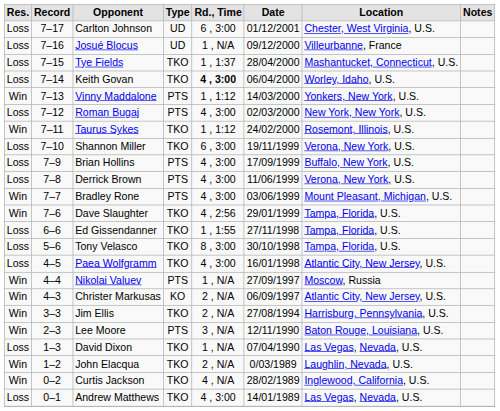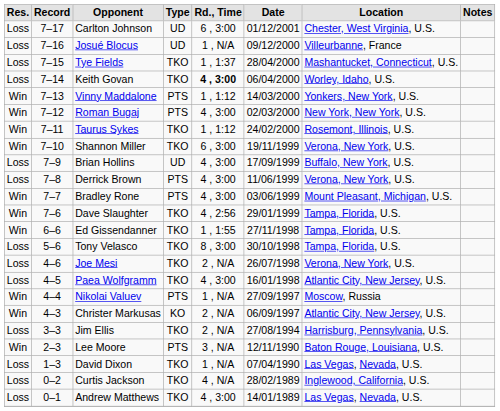 <table class="wikitable" style="text-align:center;">
 <tr>
 </tr>
 <tr>
 <th style="border-style: none none solid solid; background: #e3e3e3">Res.</th>
 <th style="border-style: none none solid solid; background: #e3e3e3">Record</th>
 <th style="border-style: none none solid solid; background: #e3e3e3">Opponent</th>
 <th style="border-style: none none solid solid; background: #e3e3e3">Type</th>
 <th style="border-style: none none solid solid; background: #e3e3e3">Rd., Time</th>
 <th style="border-style: none none solid solid; background: #e3e3e3">Date</th>
 <th style="border-style: none none solid solid; background: #e3e3e3">Location</th>
 <th style="border-style: none none solid solid; background: #e3e3e3">Notes</th>
 </tr>
 <tr>
 <td>Loss</td>
 <td>7–17</td>
 <td align=left> Carlton Johnson</td>
 <td>UD</td>
 <td>6 , 3:00</td>
 <td>01/12/2001</td>
 <td align=left> <a href='#'>Chester, West Virginia</a>, U.S.</td>
 <td align=left></td>
 </tr>
 <tr>
 <td>Loss</td>
 <td>7–16</td>
 <td align=left> <a href='#'>Josué Blocus</a></td>
 <td>UD</td>
 <td>1 , N/A</td>
 <td>09/12/2000</td>
 <td align=left> <a href='#'>Villeurbanne</a>, France</td>
 <td align=left></td>
 </tr>
 <tr>
 <td>Loss</td>
 <td>7–15</td>
 <td align=left> <a href='#'>Tye Fields</a></td>
 <td>TKO</td>
 <td>1 , 1:37</td>
 <td>28/04/2000</td>
 <td align=left> <a href='#'>Mashantucket, Connecticut</a>, U.S.</td>
 <td align=left></td>
 </tr>
 <tr>
 <td>Loss</td>
 <td>7–14</td>
 <td align=left> Keith Govan</td>
 <td>TKO</td>
 <td><strong>4 , 3:00</strong></td>
 <td>06/04/2000</td>
 <td align=left> <a href='#'>Worley, Idaho</a>, U.S.</td>
 <td align=left></td>
 </tr>
 <tr>
 <td>Win</td>
 <td>7–13</td>
 <td align=left> <a href='#'>Vinny Maddalone</a></td>
 <td>PTS</td>
 <td>1 , 1:12</td>
 <td>14/03/2000</td>
 <td align=left> <a href='#'>Yonkers, New York</a>, U.S.</td>
 <td align=left></td>
 </tr>
 <tr>
-<td>Loss</td>
+<td>Win</td>
 <td>7–12</td>
 <td align=left> <a href='#'>Roman Bugaj</a></td>
 <td>PTS</td>
 <td>4 , 3:00</td>
 <td>02/03/2000</td>
 <td align=left> <a href='#'>New York, New York</a>, U.S.</td>
 <td align=left></td>
 </tr>
 <tr>
 <td>Win</td>
 <td>7–11</td>
 <td align=left><a href='#'>Taurus Sykes</a></td>
 <td>TKO</td>
 <td>1 , 1:12</td>
 <td>24/02/2000</td>
 <td align=left> <a href='#'>Rosemont, Illinois</a>, U.S.</td>
 <td align=left></td>
 </tr>
 <tr>
-<td>Loss</td>
+<td>Win</td>
 <td>7–10</td>
 <td align=left> Shannon Miller</td>
 <td>TKO</td>
 <td>6 , 3:00</td>
 <td>19/11/1999</td>
 <td align=left> <a href='#'>Verona, New York</a>, U.S.</td>
 <td align=left></td>
 </tr>
 <tr>
 <td>Loss</td>
 <td>7–9</td>
 <td align=left> Brian Hollins</td>
-<td>PTS</td>
+<td>UD</td>
 <td>4 , 3:00</td>
 <td>17/09/1999</td>
 <td align=left> <a href='#'>Buffalo, New York</a>, U.S.</td>
 <td align=left></td>
 </tr>
 <tr>
 <td>Loss</td>
 <td>7–8</td>
 <td align=left> Derrick Brown</td>
 <td>PTS</td>
 <td>4 , 3:00</td>
 <td>11/06/1999</td>
 <td align=left> <a href='#'>Verona, New York</a>, U.S.</td>
 <td align=left></td>
 </tr>
 <tr>
 <td>Win</td>
 <td>7–7</td>
 <td align=left> Bradley Rone</td>
 <td>PTS</td>
 <td>4 , 3:00</td>
 <td>03/06/1999</td>
 <td align=left> <a href='#'>Mount Pleasant, Michigan</a>, U.S.</td>
 <td align=left></td>
 </tr>
 <tr>
 <td>Win</td>
 <td>7–6</td>
 <td align=left> Dave Slaughter</td>
 <td>TKO</td>
 <td>4 , 2:56</td>
 <td>29/01/1999</td>
 <td align=left> <a href='#'>Tampa, Florida</a>, U.S.</td>
 <td align=left></td>
 </tr>
 <tr>
-<td>Loss</td>
+<td>Win</td>
 <td>6–6</td>
 <td align=left> Ed Gissendanner</td>
 <td>TKO</td>
 <td>1 , 1:55</td>
 <td>27/11/1998</td>
 <td align=left> <a href='#'>Tampa, Florida</a>, U.S.</td>
 <td align=left></td>
 </tr>
 <tr>
 <td>Loss</td>
 <td>5–6</td>
 <td align=left> Tony Velasco</td>
 <td>TKO</td>
 <td>8 , 3:00</td>
 <td>30/10/1998</td>
 <td align=left> <a href='#'>Tampa, Florida</a>, U.S.</td>
+<td align=left></td>
+</tr>
+<tr>
+<td>Loss</td>
+<td>4–6</td>
+<td align=left> <a href='#'>Joe Mesi</a></td>
+<td>TKO</td>
+<td>2 , N/A</td>
+<td>26/07/1998</td>
+<td align=left> <a href='#'>Verona, New York</a>, U.S.</td>
 <td align=left></td>
 </tr>
 <tr>
 <td>Loss</td>
 <td>4–5</td>
 <td align=left> <a href='#'>Paea Wolfgramm</a></td>
 <td>TKO</td>
 <td>4 , 3:00</td>
 <td>16/01/1998</td>
 <td align=left> <a href='#'>Atlantic City, New Jersey</a>, U.S.</td>
 <td align=left></td>
 </tr>
 <tr>
 <td>Win</td>
 <td>4–4</td>
 <td align=left> <a href='#'>Nikolai Valuev</a></td>
 <td>PTS</td>
 <td>1 , N/A</td>
 <td>27/09/1997</td>
 <td align=left> <a href='#'>Moscow</a>, Russia</td>
 <td align=left></td>
 </tr>
 <tr>
 <td>Win</td>
 <td>4–3</td>
 <td align=left> Christer Markusas</td>
 <td>KO</td>
 <td>2 , N/A</td>
 <td>06/09/1997</td>
 <td align=left> <a href='#'>Atlantic City, New Jersey</a>, U.S.</td>
 <td align=left></td>
 </tr>
 <tr>
-<td>Win</td>
+<td>Loss</td>
 <td>3–3</td>
 <td align=left> Jim Ellis</td>
 <td>TKO</td>
 <td>2 , N/A</td>
 <td>27/08/1994</td>
 <td align=left> <a href='#'>Harrisburg, Pennsylvania</a>, U.S.</td>
 <td align=left></td>
 </tr>
 <tr>
 <td>Win</td>
 <td>2–3</td>
 <td align=left> Lee Moore</td>
 <td>PTS</td>
 <td>3 , N/A</td>
 <td>12/11/1990</td>
 <td align=left> <a href='#'>Baton Rouge, Louisiana</a>, U.S.</td>
 <td align=left></td>
 </tr>
 <tr>
 <td>Loss</td>
 <td>1–3</td>
 <td align=left> David Dixon</td>
 <td>TKO</td>
 <td>1 , N/A</td>
 <td>07/04/1990</td>
 <td align=left> <a href='#'>Las Vegas</a>, <a href='#'>Nevada</a>, U.S.</td>
 <td align=left></td>
 </tr>
 <tr>
-<td>Win</td>
-<td>1–2</td>
-<td align=left> John Elacqua</td>
-<td>TKO</td>
-<td>2 , N/A</td>
-<td>0/03/1989</td>
-<td align=left> <a href='#'>Laughlin, Nevada</a>, U.S.</td>
-<td align=left></td>
-</tr>
-<tr>
-<td>Win</td>
+<td>Loss</td>
 <td>0–2</td>
 <td align=left> Curtis Jackson</td>
 <td>TKO</td>
 <td>4 , N/A</td>
 <td>28/02/1989</td>
 <td align=left> <a href='#'>Inglewood, California</a>, U.S.</td>
 <td align=left></td>
 </tr>
 <tr>
 <td>Loss</td>
 <td>0–1</td>
 <td align=left> Andrew Matthews</td>
 <td>TKO</td>
 <td>4 , 3:00</td>
 <td>14/01/1989</td>
 <td align=left> <a href='#'>Las Vegas</a>, <a href='#'>Nevada</a>, U.S.</td>
 <td align=left></td>
 </tr>
 <tr>
 </tr>
 </table>
